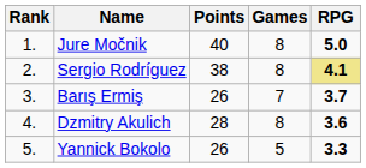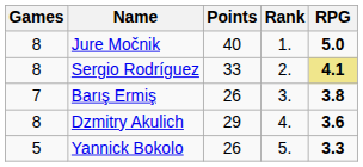 <table class="wikitable" style="text-align: center;">
 <tr>
-<th>Rank</th>
+<th>Games</th>
 <th>Name</th>
 <th>Points</th>
-<th>Games</th>
+<th>Rank</th>
 <th width=40>RPG</th>
 </tr>
 <tr>
-<td>1.</td>
+<td>8</td>
 <td align="left"> <a href='#'>Jure Močnik</a></td>
 <td>40</td>
-<td>8</td>
+<td>1.</td>
 <td><strong>5.0</strong></td>
 </tr>
 <tr>
+<td>8</td>
+<td align="left"> <a href='#'>Sergio Rodríguez</a></td>
+<td>33</td>
 <td>2.</td>
-<td align="left"> <a href='#'>Sergio Rodríguez</a></td>
-<td>38</td>
-<td>8</td>
 <td style="background: khaki;"><strong>4.1</strong></td>
 </tr>
 <tr>
-<td>3.</td>
+<td>7</td>
 <td align="left"> <a href='#'>Barış Ermiş</a></td>
 <td>26</td>
-<td>7</td>
-<td><strong>3.7</strong></td>
+<td>3.</td>
+<td><strong>3.8</strong></td>
 </tr>
 <tr>
+<td>8</td>
+<td align="left"> <a href='#'>Dzmitry Akulich</a></td>
+<td>29</td>
 <td>4.</td>
-<td align="left"> <a href='#'>Dzmitry Akulich</a></td>
-<td>28</td>
-<td>8</td>
 <td><strong>3.6</strong></td>
 </tr>
 <tr>
-<td>5.</td>
+<td>5</td>
 <td align="left"> <a href='#'>Yannick Bokolo</a></td>
 <td>26</td>
-<td>5</td>
+<td>5.</td>
 <td><strong>3.3</strong></td>
 </tr>
 </table>
